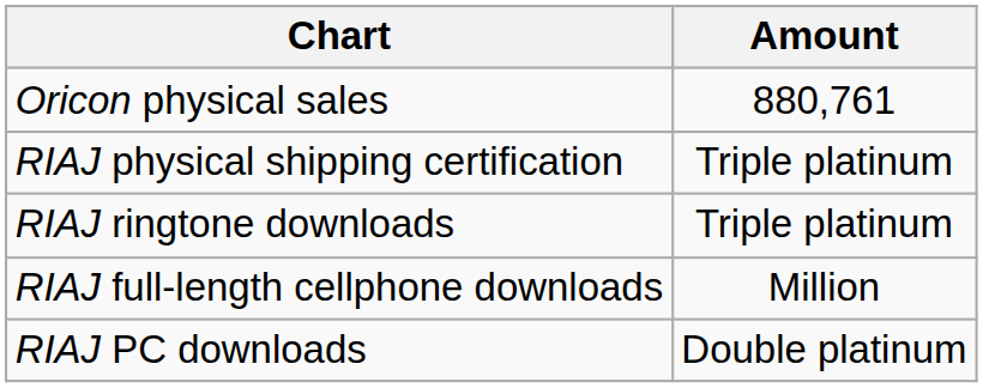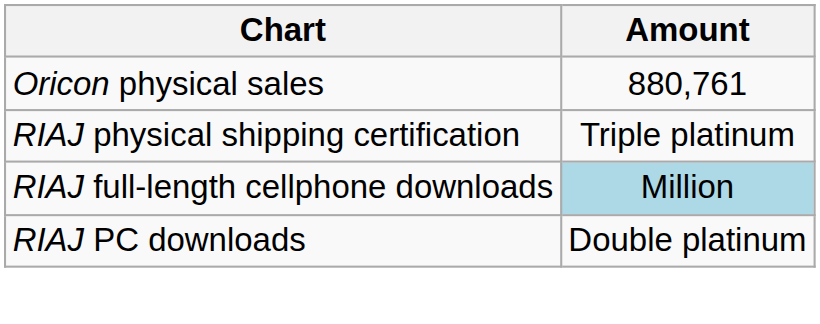 <table class="wikitable">
 <tr>
 <th>Chart</th>
 <th>Amount</th>
 </tr>
 <tr>
 <td><em>Oricon</em> physical sales</td>
 <td align="center">880,761 </td>
 </tr>
 <tr>
 <td><em>RIAJ</em> physical shipping certification</td>
 <td align="center">Triple platinum</td>
 </tr>
 <tr>
-<td><em>RIAJ</em> ringtone downloads</td>
-<td align="center">Triple platinum</td>
-</tr>
-<tr>
 <td><em>RIAJ</em> full-length cellphone downloads</td>
-<td align="center">Million</td>
+<td align="center" style="background: lightblue;">Million</td>
 </tr>
 <tr>
 <td><em>RIAJ</em> PC downloads</td>
 <td align="center">Double platinum</td>
 </tr>
 </table>
